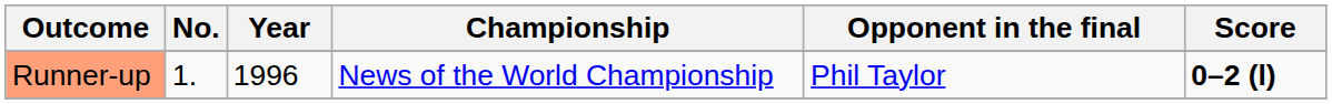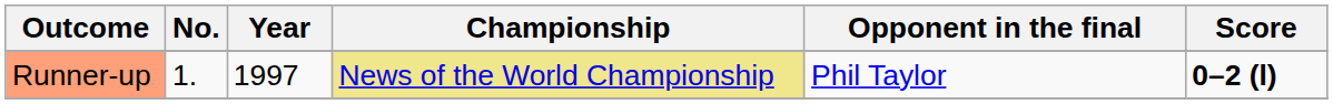 <table class="wikitable">
 <tr>
 <th width="80">Outcome</th>
 <th width="20">No.</th>
 <th width="50">Year</th>
 <th style="width:250px;">Championship</th>
 <th style="width:200px;">Opponent in the final</th>
 <th width="70">Score</th>
 </tr>
 <tr>
 </tr>
 <tr>
 <td style="background:#ffa07a;">Runner-up</td>
 <td>1.</td>
-<td>1996</td>
-<td><a href='#'>News of the World Championship</a></td>
+<td>1997</td>
+<td style="background: khaki;"><a href='#'>News of the World Championship</a></td>
 <td> <a href='#'>Phil Taylor</a></td>
 <td><strong>0–2 (l)</strong></td>
 </tr>
 <tr>
 </tr>
 </table>
